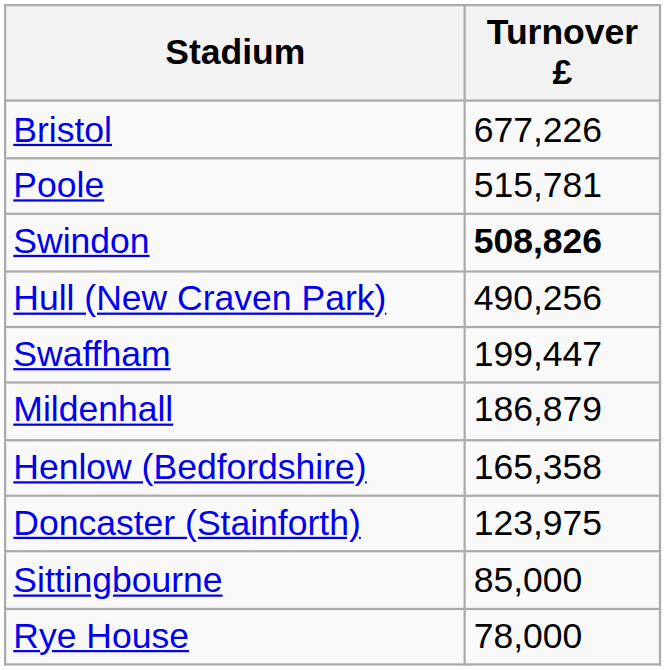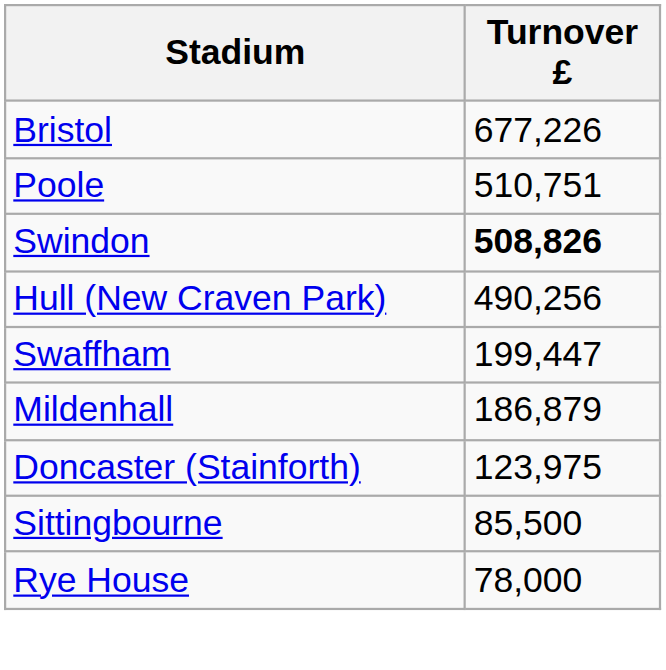 <table class="wikitable">
 <tr>
 <th width=200>Stadium</th>
 <th width=80>Turnover £</th>
 </tr>
 <tr>
 <td><a href='#'>Bristol</a></td>
 <td>677,226</td>
 </tr>
 <tr>
 <td><a href='#'>Poole</a></td>
-<td>515,781</td>
+<td>510,751</td>
 </tr>
 <tr>
 <td><a href='#'>Swindon</a></td>
 <td><strong>508,826</strong></td>
 </tr>
 <tr>
 <td><a href='#'>Hull (New Craven Park)</a></td>
 <td>490,256</td>
 </tr>
 <tr>
 <td><a href='#'>Swaffham</a></td>
 <td>199,447</td>
 </tr>
 <tr>
 <td><a href='#'>Mildenhall</a></td>
 <td>186,879</td>
 </tr>
 <tr>
-<td><a href='#'>Henlow (Bedfordshire)</a></td>
-<td>165,358</td>
-</tr>
-<tr>
 <td><a href='#'>Doncaster (Stainforth)</a></td>
 <td>123,975</td>
 </tr>
 <tr>
 <td><a href='#'>Sittingbourne</a></td>
-<td>85,000</td>
+<td>85,500</td>
 </tr>
 <tr>
 <td><a href='#'>Rye House</a></td>
 <td>78,000</td>
 </tr>
 </table>
